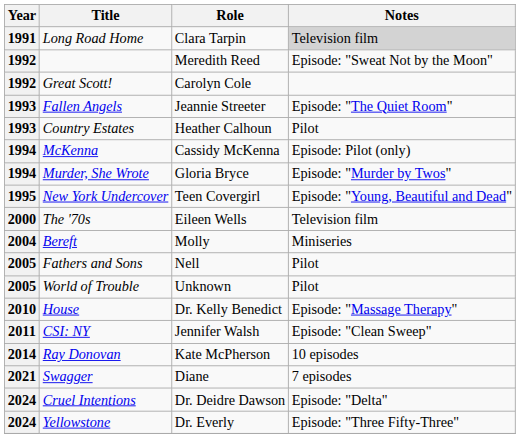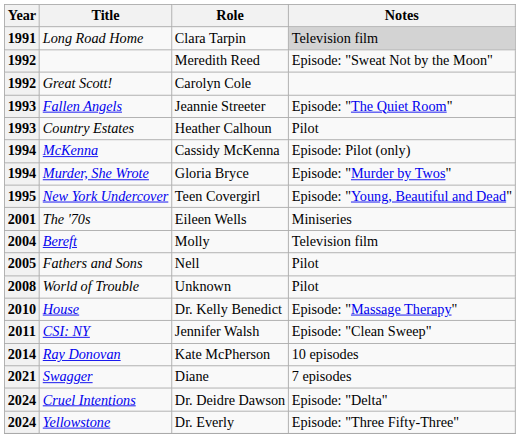 <table class="wikitable sortable plainrowheaders">
 <tr>
 <th>Year</th>
 <th>Title</th>
 <th>Role</th>
 <th class="unsortable">Notes</th>
 </tr>
 <tr>
 <th scope="row">1991</th>
 <td><em>Long Road Home</em></td>
 <td>Clara Tarpin</td>
 <td style="background: lightgrey;">Television film</td>
 </tr>
 <tr>
 <th scope="row">1992</th>
 <td><em></em></td>
 <td>Meredith Reed</td>
 <td>Episode: "Sweat Not by the Moon"</td>
 </tr>
 <tr>
 <th scope="row">1992</th>
 <td><em>Great Scott!</em></td>
 <td>Carolyn Cole</td>
 <td></td>
 </tr>
 <tr>
 <th scope="row">1993</th>
 <td><em><a href='#'>Fallen Angels</a></em></td>
 <td>Jeannie Streeter</td>
 <td>Episode: "<a href='#'>The Quiet Room</a>"</td>
 </tr>
 <tr>
 <th scope="row">1993</th>
 <td><em>Country Estates</em></td>
 <td>Heather Calhoun</td>
 <td>Pilot</td>
 </tr>
 <tr>
 <th scope="row">1994</th>
 <td><em><a href='#'>McKenna</a></em></td>
 <td>Cassidy McKenna</td>
 <td>Episode: Pilot (only)</td>
 </tr>
 <tr>
 <th scope="row">1994</th>
 <td><em><a href='#'>Murder, She Wrote</a></em></td>
 <td>Gloria Bryce</td>
 <td>Episode: "<a href='#'>Murder by Twos</a>"</td>
 </tr>
 <tr>
 <th scope="row">1995</th>
 <td><em><a href='#'>New York Undercover</a></em></td>
 <td>Teen Covergirl</td>
 <td>Episode: "<a href='#'>Young, Beautiful and Dead</a>"</td>
 </tr>
 <tr>
-<th scope="row">2000</th>
+<th scope="row">2001</th>
 <td><em>The '70s</em></td>
 <td>Eileen Wells</td>
-<td>Television film</td>
+<td>Miniseries</td>
 </tr>
 <tr>
 <th scope="row">2004</th>
 <td><em><a href='#'>Bereft</a></em></td>
 <td>Molly</td>
-<td>Miniseries</td>
+<td>Television film</td>
 </tr>
 <tr>
 <th scope="row">2005</th>
 <td><em>Fathers and Sons</em></td>
 <td>Nell</td>
 <td>Pilot</td>
 </tr>
 <tr>
-<th scope="row">2005</th>
+<th scope="row">2008</th>
 <td><em>World of Trouble</em></td>
 <td>Unknown</td>
 <td>Pilot</td>
 </tr>
 <tr>
 <th scope="row">2010</th>
 <td><em><a href='#'>House</a></em></td>
 <td>Dr. Kelly Benedict</td>
 <td>Episode: "<a href='#'>Massage Therapy</a>"</td>
 </tr>
 <tr>
 <th scope="row">2011</th>
 <td><em><a href='#'>CSI: NY</a></em></td>
 <td>Jennifer Walsh</td>
 <td>Episode: "Clean Sweep"</td>
 </tr>
 <tr>
 <th scope="row">2014</th>
 <td><em><a href='#'>Ray Donovan</a></em></td>
 <td>Kate McPherson</td>
 <td>10 episodes</td>
 </tr>
 <tr>
 <th scope="row">2021</th>
 <td><em><a href='#'>Swagger</a></em></td>
 <td>Diane</td>
 <td>7 episodes</td>
 </tr>
 <tr>
 <th scope="row">2024</th>
 <td><em><a href='#'>Cruel Intentions</a></em></td>
 <td>Dr. Deidre Dawson</td>
 <td>Episode: "Delta"</td>
 </tr>
 <tr>
 <th scope="row">2024</th>
 <td><em><a href='#'>Yellowstone</a></em></td>
 <td>Dr. Everly</td>
 <td>Episode: "Three Fifty-Three"</td>
 </tr>
 <tr>
 </tr>
 </table>
